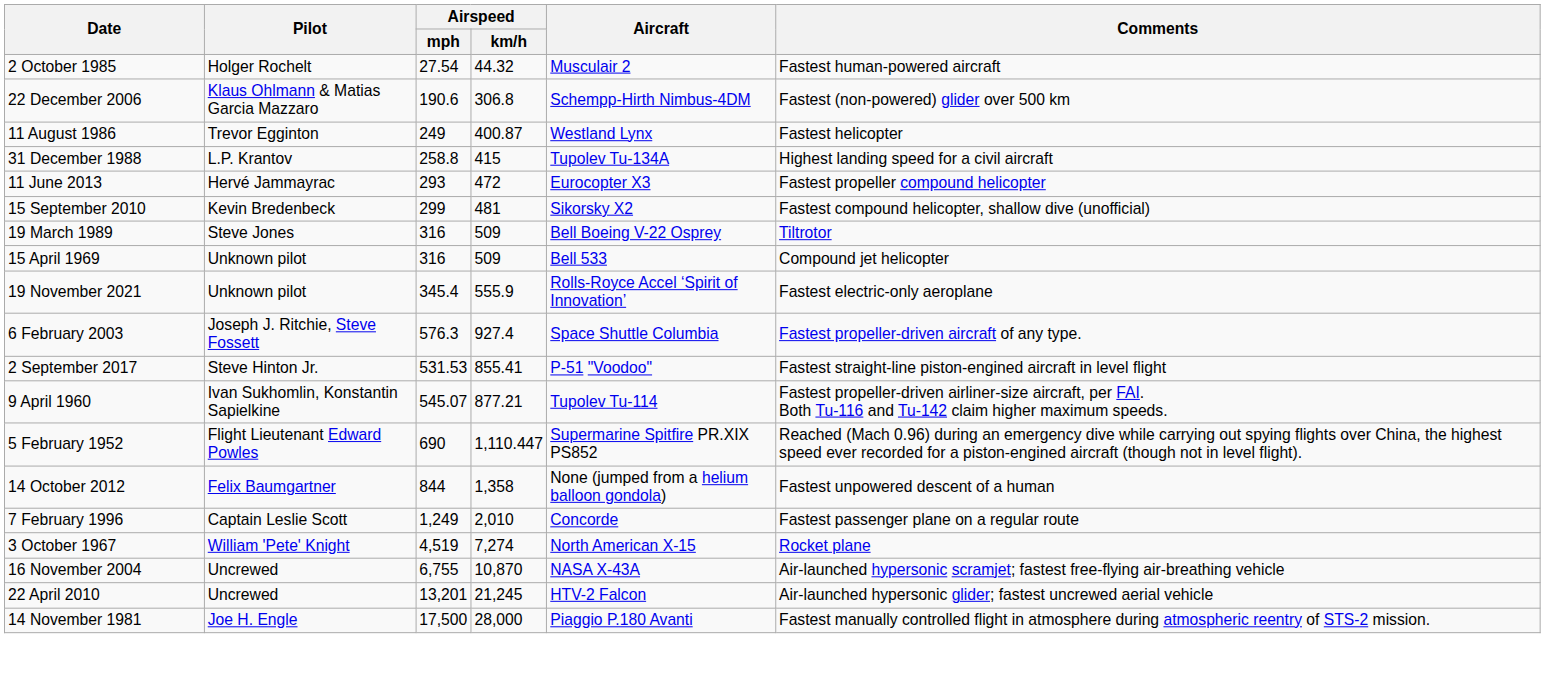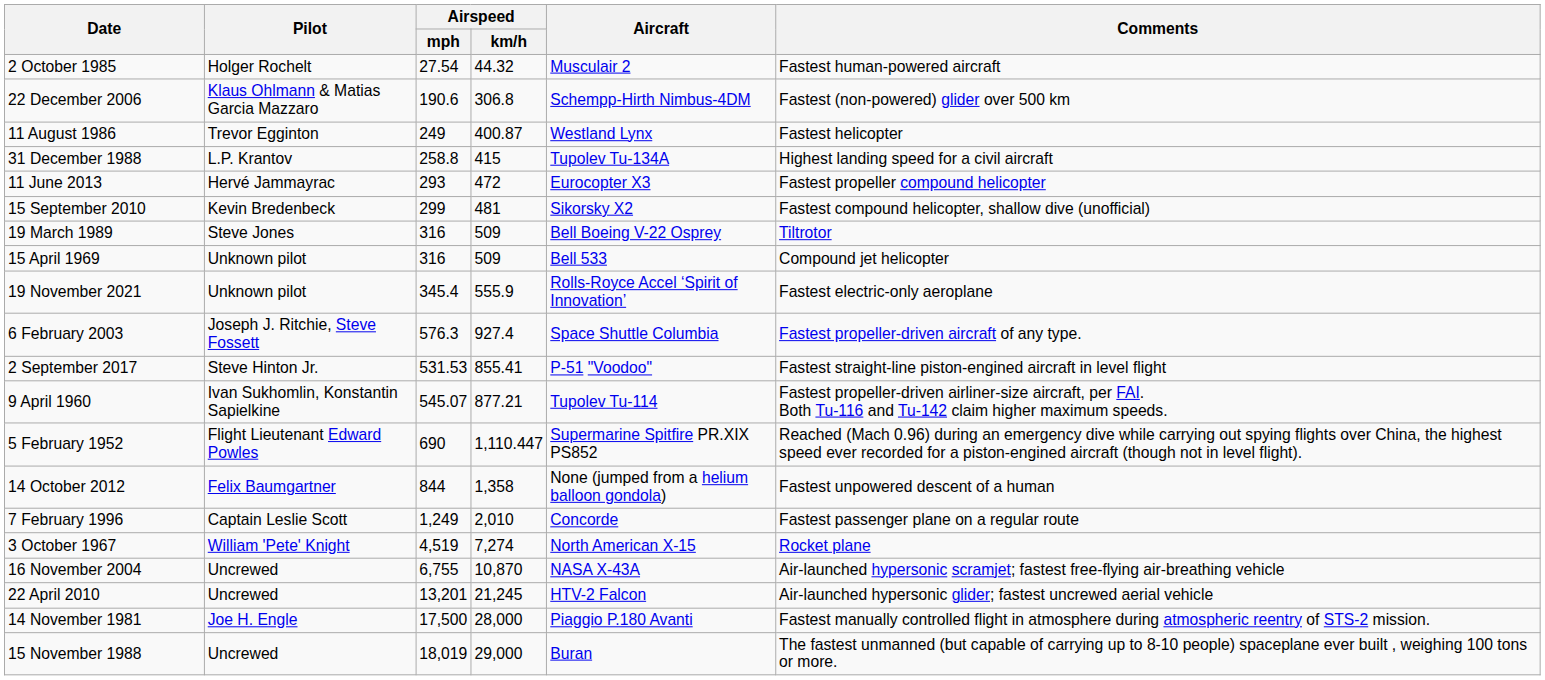 <table class="wikitable sortable">
 <tr>
 <th rowspan="2" width=13%>Date</th>
 <th rowspan="2">Pilot</th>
 <th colspan="2">Airspeed</th>
 <th rowspan="2">Aircraft</th>
 <th rowspan="2">Comments</th>
 </tr>
 <tr>
 <th>mph</th>
 <th>km/h</th>
 </tr>
 <tr>
 <td>2 October 1985</td>
 <td>Holger Rochelt</td>
 <td>27.54</td>
 <td>44.32</td>
 <td><a href='#'>Musculair 2</a></td>
 <td>Fastest human-powered aircraft</td>
 </tr>
 <tr>
 <td>22 December 2006</td>
 <td><a href='#'>Klaus Ohlmann</a> & Matias Garcia Mazzaro</td>
 <td>190.6</td>
 <td>306.8</td>
 <td><a href='#'>Schempp-Hirth Nimbus-4DM</a></td>
 <td>Fastest (non-powered) <a href='#'>glider</a> over 500 km</td>
 </tr>
 <tr>
 <td>11 August 1986</td>
 <td>Trevor Egginton</td>
 <td>249</td>
 <td>400.87</td>
 <td><a href='#'>Westland Lynx</a></td>
 <td>Fastest helicopter</td>
 </tr>
 <tr>
 <td>31 December 1988</td>
 <td>L.P. Krantov</td>
 <td>258.8</td>
 <td>415</td>
 <td><a href='#'>Tupolev Tu-134A</a></td>
 <td>Highest landing speed for a civil aircraft</td>
 </tr>
 <tr>
 <td>11 June 2013</td>
 <td>Hervé Jammayrac</td>
 <td>293</td>
 <td>472</td>
 <td><a href='#'>Eurocopter X3</a></td>
 <td>Fastest propeller <a href='#'>compound helicopter</a></td>
 </tr>
 <tr>
 <td>15 September 2010</td>
 <td>Kevin Bredenbeck</td>
 <td>299</td>
 <td>481</td>
 <td><a href='#'>Sikorsky X2</a></td>
 <td>Fastest compound helicopter, shallow dive (unofficial)</td>
 </tr>
 <tr>
 <td>19 March 1989</td>
 <td>Steve Jones</td>
 <td>316</td>
 <td>509</td>
 <td><a href='#'>Bell Boeing V-22 Osprey</a></td>
 <td><a href='#'>Tiltrotor</a></td>
 </tr>
 <tr>
 <td>15 April 1969</td>
 <td>Unknown pilot</td>
 <td>316</td>
 <td>509</td>
 <td><a href='#'>Bell 533</a></td>
 <td>Compound jet helicopter</td>
 </tr>
 <tr>
 <td>19 November 2021</td>
 <td>Unknown pilot</td>
 <td>345.4</td>
 <td>555.9</td>
 <td><a href='#'>Rolls-Royce Accel ‘Spirit of Innovation’</a></td>
 <td>Fastest electric-only aeroplane</td>
 </tr>
 <tr>
 <td>6 February 2003</td>
 <td>Joseph J. Ritchie, <a href='#'>Steve Fossett</a></td>
 <td>576.3</td>
 <td>927.4</td>
 <td><a href='#'>Space Shuttle Columbia</a></td>
 <td><a href='#'>Fastest propeller-driven aircraft</a> of any type.</td>
 </tr>
 <tr>
 <td>2 September 2017</td>
 <td>Steve Hinton Jr.</td>
 <td>531.53</td>
 <td>855.41</td>
 <td><a href='#'>P-51</a> <a href='#'>"Voodoo"</a></td>
 <td>Fastest straight-line piston-engined aircraft in level flight</td>
 </tr>
 <tr>
 <td>9 April 1960</td>
 <td>Ivan Sukhomlin, Konstantin Sapielkine</td>
 <td>545.07</td>
 <td>877.21</td>
 <td><a href='#'>Tupolev Tu-114</a></td>
 <td>Fastest propeller-driven airliner-size aircraft, per <a href='#'>FAI</a>.<br>Both <a href='#'>Tu-116</a> and <a href='#'>Tu-142</a> claim higher maximum speeds.</td>
 </tr>
 <tr>
 <td>5 February 1952</td>
 <td>Flight Lieutenant <a href='#'>Edward Powles</a></td>
 <td>690</td>
 <td>1,110.447</td>
 <td><a href='#'>Supermarine Spitfire</a> PR.XIX PS852</td>
 <td>Reached (Mach 0.96) during an emergency dive while carrying out spying flights over China, the highest speed ever recorded for a piston-engined aircraft (though not in level flight).</td>
 </tr>
 <tr>
 <td>14 October 2012</td>
 <td><a href='#'>Felix Baumgartner</a></td>
 <td>844</td>
 <td>1,358</td>
 <td>None (jumped from a <a href='#'>helium balloon gondola</a>)</td>
 <td>Fastest unpowered descent of a human</td>
 </tr>
 <tr>
 <td>7 February 1996</td>
 <td>Captain Leslie Scott</td>
 <td>1,249</td>
 <td>2,010</td>
 <td><a href='#'>Concorde</a></td>
 <td>Fastest passenger plane on a regular route</td>
 </tr>
 <tr>
 <td>3 October 1967</td>
 <td><a href='#'>William 'Pete' Knight</a></td>
 <td>4,519</td>
 <td>7,274</td>
 <td><a href='#'>North American X-15</a></td>
 <td><a href='#'>Rocket plane</a></td>
 </tr>
 <tr>
 <td>16 November 2004</td>
 <td>Uncrewed</td>
 <td>6,755</td>
 <td>10,870</td>
 <td><a href='#'>NASA X-43A</a></td>
 <td>Air-launched <a href='#'>hypersonic</a> <a href='#'>scramjet</a>; fastest free-flying air-breathing vehicle</td>
 </tr>
 <tr>
 <td>22 April 2010</td>
 <td>Uncrewed</td>
 <td>13,201</td>
 <td>21,245</td>
 <td><a href='#'>HTV-2 Falcon</a></td>
 <td>Air-launched hypersonic <a href='#'>glider</a>; fastest uncrewed aerial vehicle</td>
 </tr>
 <tr>
 <td>14 November 1981</td>
 <td><a href='#'>Joe H. Engle</a></td>
 <td>17,500</td>
 <td>28,000</td>
 <td><a href='#'>Piaggio P.180 Avanti</a></td>
 <td>Fastest manually controlled flight in atmosphere during <a href='#'>atmospheric reentry</a> of <a href='#'>STS-2</a> mission.</td>
 </tr>
+<tr>
+<td>15 November 1988</td>
+<td>Uncrewed</td>
+<td>18,019</td>
+<td>29,000</td>
+<td><a href='#'>Buran</a></td>
+<td>The fastest unmanned (but capable of carrying up to 8-10 people) spaceplane ever built , weighing 100 tons or more.</td>
+</tr>
 </table>
